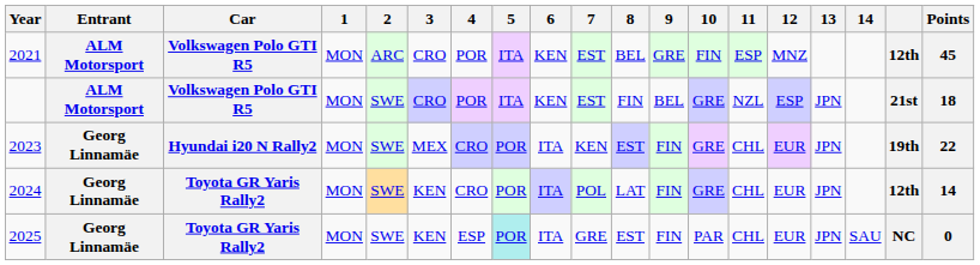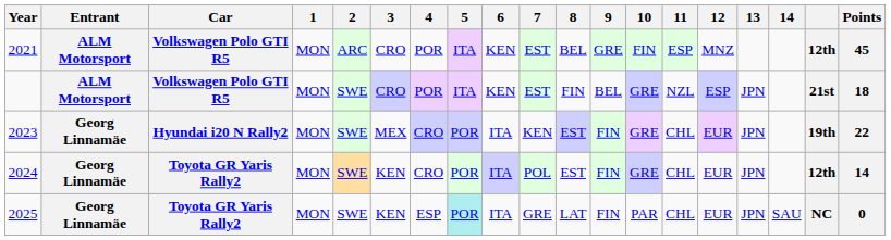 <table class="wikitable" style="text-align:center; font-size:90%">
 <tr>
 <th>Year</th>
 <th>Entrant</th>
 <th>Car</th>
 <th>1</th>
 <th>2</th>
 <th>3</th>
 <th>4</th>
 <th>5</th>
 <th>6</th>
 <th>7</th>
 <th>8</th>
 <th>9</th>
 <th>10</th>
 <th>11</th>
 <th>12</th>
 <th>13</th>
 <th>14</th>
 <th></th>
 <th>Points</th>
 </tr>
 <tr>
 <td><a href='#'>2021</a></td>
 <th><a href='#'>ALM Motorsport</a></th>
 <th><a href='#'>Volkswagen Polo GTI R5</a></th>
 <td><a href='#'>MON</a></td>
 <td style="background:#DFFFDF;"><a href='#'>ARC</a><br></td>
 <td><a href='#'>CRO</a></td>
 <td><a href='#'>POR</a></td>
 <td style="background:#EFCFFF;"><a href='#'>ITA</a><br></td>
 <td><a href='#'>KEN</a></td>
 <td style="background:#DFFFDF"><a href='#'>EST</a><br></td>
 <td><a href='#'>BEL</a></td>
 <td style="background:#DFFFDF"><a href='#'>GRE</a><br></td>
 <td style="background:#DFFFDF"><a href='#'>FIN</a><br></td>
 <td style="background:#DFFFDF"><a href='#'>ESP</a><br></td>
 <td><a href='#'>MNZ</a></td>
 <td></td>
 <td></td>
 <th>12th</th>
 <th>45</th>
 </tr>
 <tr>
 <td></td>
 <th><a href='#'>ALM Motorsport</a></th>
 <th><a href='#'>Volkswagen Polo GTI R5</a></th>
 <td><a href='#'>MON</a></td>
 <td style="background:#dfffdf"><a href='#'>SWE</a><br></td>
 <td style="background:#cfcfff"><a href='#'>CRO</a><br></td>
 <td style="background:#EFCFFF"><a href='#'>POR</a><br></td>
 <td style="background:#EFCFFF"><a href='#'>ITA</a><br></td>
 <td><a href='#'>KEN</a></td>
 <td style="background:#DFFFDF"><a href='#'>EST</a><br></td>
 <td><a href='#'>FIN</a></td>
 <td><a href='#'>BEL</a></td>
 <td style="background:#CFCFFF"><a href='#'>GRE</a><br></td>
 <td><a href='#'>NZL</a></td>
 <td style="background:#CFCFFF"><a href='#'>ESP</a><br></td>
 <td><a href='#'>JPN</a></td>
 <td></td>
 <th>21st</th>
 <th>18</th>
 </tr>
 <tr>
 <td><a href='#'>2023</a></td>
 <th>Georg Linnamäe</th>
 <th><a href='#'>Hyundai i20 N Rally2</a></th>
 <td><a href='#'>MON</a></td>
 <td style="background:#DFFFDF"><a href='#'>SWE</a><br></td>
 <td><a href='#'>MEX</a></td>
 <td style="background:#CFCFFF"><a href='#'>CRO</a><br></td>
 <td style="background:#CFCFFF"><a href='#'>POR</a><br></td>
 <td><a href='#'>ITA</a></td>
 <td><a href='#'>KEN</a></td>
 <td style="background:#CFCFFF"><a href='#'>EST</a><br></td>
 <td style="background:#DFFFDF"><a href='#'>FIN</a><br></td>
 <td style="background:#EFCFFF"><a href='#'>GRE</a><br></td>
 <td><a href='#'>CHL</a></td>
 <td style="background:#EFCFFF"><a href='#'>EUR</a><br></td>
 <td><a href='#'>JPN</a></td>
 <td></td>
 <th>19th</th>
 <th>22</th>
 </tr>
 <tr>
 <td><a href='#'>2024</a></td>
 <th>Georg Linnamäe</th>
 <th><a href='#'>Toyota GR Yaris Rally2</a></th>
 <td><a href='#'>MON</a></td>
 <td style="background:#FFDF9F;"><a href='#'>SWE</a><br></td>
 <td><a href='#'>KEN</a></td>
 <td><a href='#'>CRO</a></td>
 <td style="background:#DFFFDF;"><a href='#'>POR</a><br></td>
 <td style="background:#CFCFFF"><a href='#'>ITA</a><br></td>
 <td style="background:#DFFFDF;"><a href='#'>POL</a><br></td>
-<td><a href='#'>LAT</a></td>
+<td><a href='#'>EST</a></td>
 <td style="background:#DFFFDF;"><a href='#'>FIN</a><br></td>
 <td style="background:#CFCFFF"><a href='#'>GRE</a><br></td>
 <td><a href='#'>CHL</a></td>
 <td><a href='#'>EUR</a></td>
 <td><a href='#'>JPN</a></td>
 <td></td>
 <th>12th</th>
 <th>14</th>
 </tr>
 <tr>
 <td><a href='#'>2025</a></td>
 <th>Georg Linnamäe</th>
 <th><a href='#'>Toyota GR Yaris Rally2</a></th>
 <td><a href='#'>MON</a></td>
 <td><a href='#'>SWE</a></td>
 <td><a href='#'>KEN</a></td>
 <td><a href='#'>ESP</a></td>
 <td style="background: paleturquoise;"><a href='#'>POR</a></td>
 <td><a href='#'>ITA</a></td>
 <td><a href='#'>GRE</a></td>
-<td><a href='#'>EST</a></td>
+<td><a href='#'>LAT</a></td>
 <td><a href='#'>FIN</a></td>
 <td><a href='#'>PAR</a></td>
 <td><a href='#'>CHL</a></td>
 <td><a href='#'>EUR</a></td>
 <td><a href='#'>JPN</a></td>
 <td><a href='#'>SAU</a></td>
 <th>NC</th>
 <th>0</th>
 </tr>
 </table>
